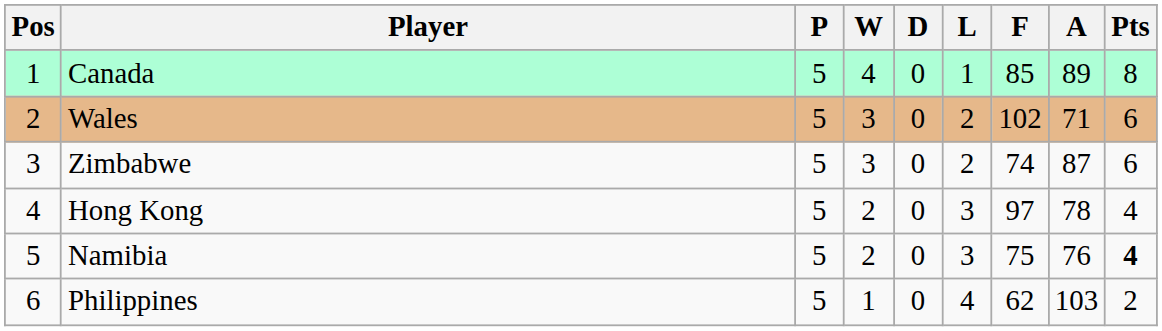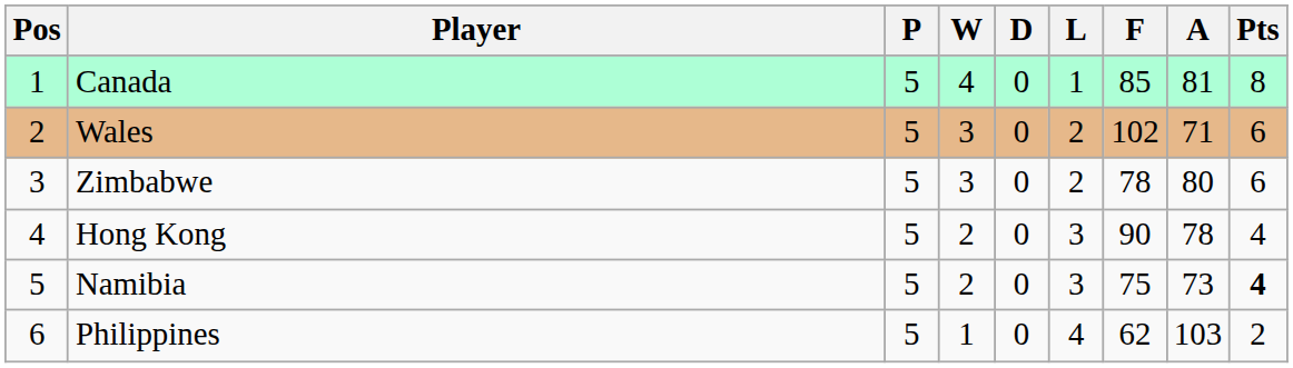 <table class="wikitable" style="font-size: 100%">
 <tr>
 <th width=20>Pos</th>
 <th width=400>Player</th>
 <th width=20>P</th>
 <th width=20>W</th>
 <th width=20>D</th>
 <th width=20>L</th>
 <th width=20>F</th>
 <th width=20>A</th>
 <th width=20>Pts</th>
 </tr>
 <tr align=center style="background: #ADFFD6;">
 <td>1</td>
 <td align="left"> Canada</td>
 <td>5</td>
 <td>4</td>
 <td>0</td>
 <td>1</td>
 <td>85</td>
-<td>89</td>
+<td>81</td>
 <td>8</td>
 </tr>
 <tr align=center style="background: #E6B88A;">
 <td>2</td>
 <td align="left"> Wales</td>
 <td>5</td>
 <td>3</td>
 <td>0</td>
 <td>2</td>
 <td>102</td>
 <td>71</td>
 <td>6</td>
 </tr>
 <tr align=center>
 <td>3</td>
 <td align="left"> Zimbabwe</td>
 <td>5</td>
 <td>3</td>
 <td>0</td>
 <td>2</td>
-<td>74</td>
-<td>87</td>
+<td>78</td>
+<td>80</td>
 <td>6</td>
 </tr>
 <tr align=center>
 <td>4</td>
 <td align="left"> Hong Kong</td>
 <td>5</td>
 <td>2</td>
 <td>0</td>
 <td>3</td>
-<td>97</td>
+<td>90</td>
 <td>78</td>
 <td>4</td>
 </tr>
 <tr align=center>
 <td>5</td>
 <td align="left"> Namibia</td>
 <td>5</td>
 <td>2</td>
 <td>0</td>
 <td>3</td>
 <td>75</td>
-<td>76</td>
+<td>73</td>
 <td><strong>4</strong></td>
 </tr>
 <tr align=center>
 <td>6</td>
 <td align="left"> Philippines</td>
 <td>5</td>
 <td>1</td>
 <td>0</td>
 <td>4</td>
 <td>62</td>
 <td>103</td>
 <td>2</td>
 </tr>
 </table>
